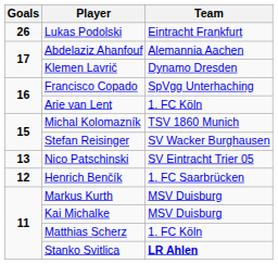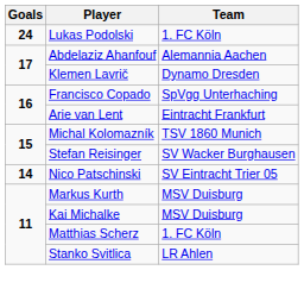 <table class="wikitable">
 <tr>
 <th>Goals</th>
 <th>Player</th>
 <th>Team</th>
 </tr>
 <tr>
-<td style="text-align:center;"><strong>26</strong></td>
+<td style="text-align:center;"><strong>24</strong></td>
 <td> <a href='#'>Lukas Podolski</a></td>
-<td><a href='#'>Eintracht Frankfurt</a></td>
+<td><a href='#'>1. FC Köln</a></td>
 </tr>
 <tr>
 <td rowspan="2" style="text-align:center;"><strong>17</strong></td>
 <td> <a href='#'>Abdelaziz Ahanfouf</a></td>
 <td><a href='#'>Alemannia Aachen</a></td>
 </tr>
 <tr>
 <td> <a href='#'>Klemen Lavrič</a></td>
 <td><a href='#'>Dynamo Dresden</a></td>
 </tr>
 <tr>
 <td rowspan="2" style="text-align:center;"><strong>16</strong></td>
 <td> <a href='#'>Francisco Copado</a></td>
 <td><a href='#'>SpVgg Unterhaching</a></td>
 </tr>
 <tr>
 <td> <a href='#'>Arie van Lent</a></td>
-<td><a href='#'>1. FC Köln</a></td>
+<td><a href='#'>Eintracht Frankfurt</a></td>
 </tr>
 <tr>
 <td rowspan="2" style="text-align:center;"><strong>15</strong></td>
 <td> <a href='#'>Michal Kolomazník</a></td>
 <td><a href='#'>TSV 1860 Munich</a></td>
 </tr>
 <tr>
 <td> <a href='#'>Stefan Reisinger</a></td>
 <td><a href='#'>SV Wacker Burghausen</a></td>
 </tr>
 <tr>
-<td style="text-align:center;"><strong>13</strong></td>
+<td style="text-align:center;"><strong>14</strong></td>
 <td> <a href='#'>Nico Patschinski</a></td>
 <td><a href='#'>SV Eintracht Trier 05</a></td>
-</tr>
-<tr>
-<td style="text-align:center;"><strong>12</strong></td>
-<td> <a href='#'>Henrich Benčík</a></td>
-<td><a href='#'>1. FC Saarbrücken</a></td>
 </tr>
 <tr>
 <td rowspan="4" style="text-align:center;"><strong>11</strong></td>
 <td> <a href='#'>Markus Kurth</a></td>
 <td><a href='#'>MSV Duisburg</a></td>
 </tr>
 <tr>
 <td> <a href='#'>Kai Michalke</a></td>
 <td><a href='#'>MSV Duisburg</a></td>
 </tr>
 <tr>
 <td> <a href='#'>Matthias Scherz</a></td>
 <td><a href='#'>1. FC Köln</a></td>
 </tr>
 <tr>
 <td> <a href='#'>Stanko Svitlica</a></td>
-<td><strong><a href='#'>LR Ahlen</a></strong></td>
+<td><a href='#'>LR Ahlen</a></td>
 </tr>
 </table>
